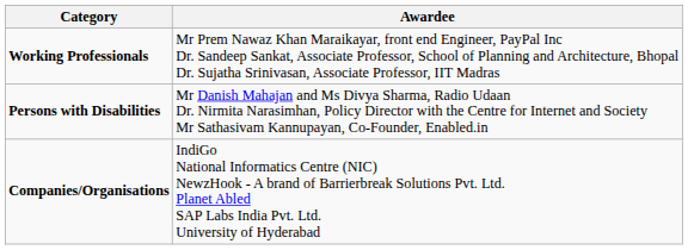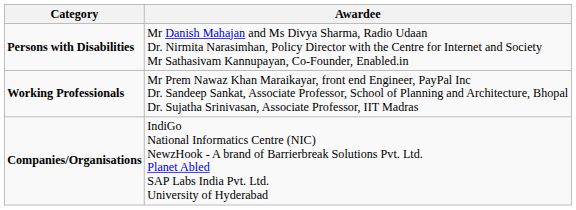 <table class="wikitable">
 <tr>
 <th>Category</th>
 <th>Awardee</th>
 </tr>
 <tr>
+<td><strong>Persons with Disabilities</strong></td>
+<td>Mr <a href='#'>Danish Mahajan</a> and Ms Divya Sharma, Radio Udaan<br>Dr. Nirmita Narasimhan, Policy Director with the Centre for Internet and Society<br>Mr Sathasivam Kannupayan, Co-Founder, Enabled.in</td>
+</tr>
+<tr>
 <td><strong>Working Professionals</strong></td>
 <td>Mr Prem Nawaz Khan Maraikayar,  front end Engineer, PayPal Inc<br>Dr. Sandeep Sankat, Associate Professor, School of Planning and Architecture, Bhopal<br>Dr. Sujatha Srinivasan, Associate Professor, IIT Madras</td>
-</tr>
-<tr>
-<td><strong>Persons with Disabilities</strong></td>
-<td>Mr <a href='#'>Danish Mahajan</a> and Ms Divya Sharma, Radio Udaan<br>Dr. Nirmita Narasimhan, Policy Director with the Centre for Internet and Society<br>Mr Sathasivam Kannupayan, Co-Founder, Enabled.in</td>
 </tr>
 <tr>
 <td><strong>Companies/Organisations</strong></td>
 <td>IndiGo<br>National Informatics Centre (NIC)<br>NewzHook - A brand of Barrierbreak Solutions Pvt. Ltd.<br><a href='#'>Planet Abled</a><br>SAP Labs India Pvt. Ltd.<br>University of Hyderabad</td>
 </tr>
 </table>
